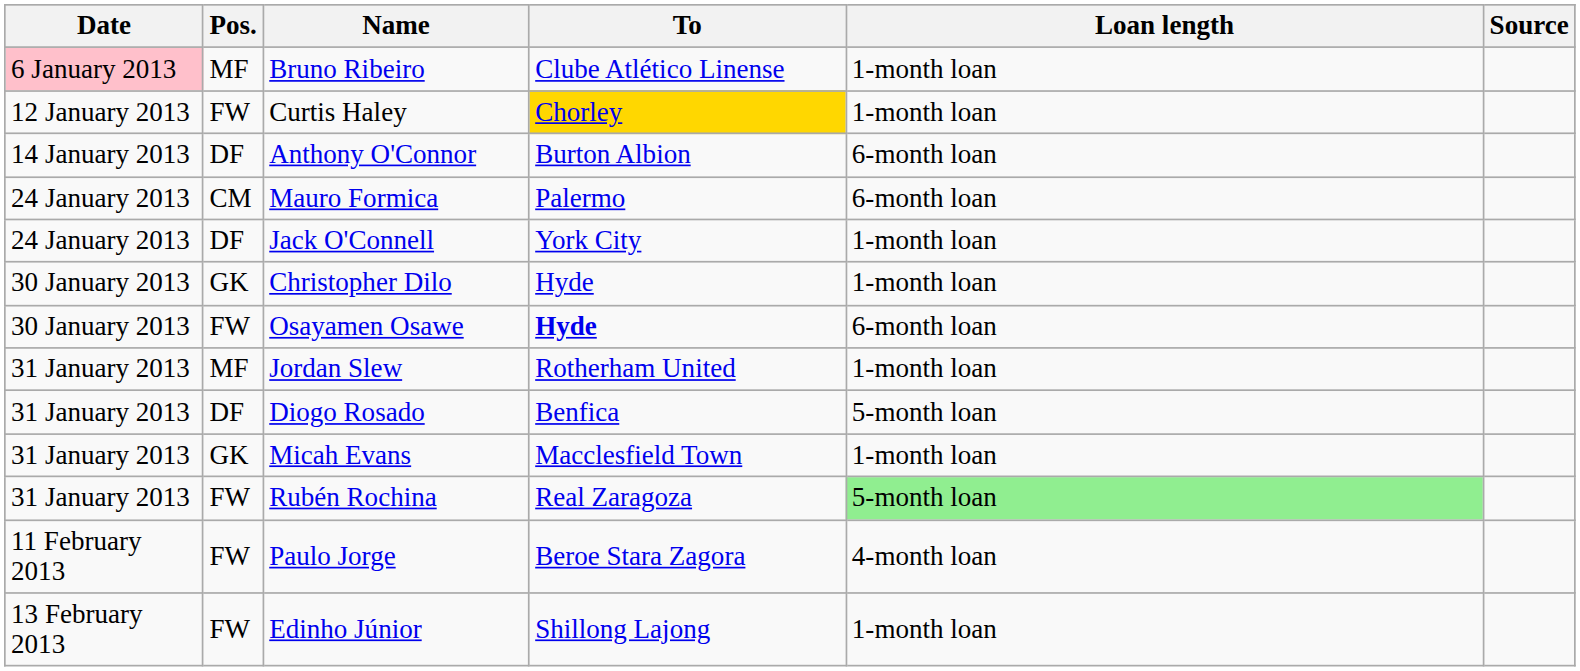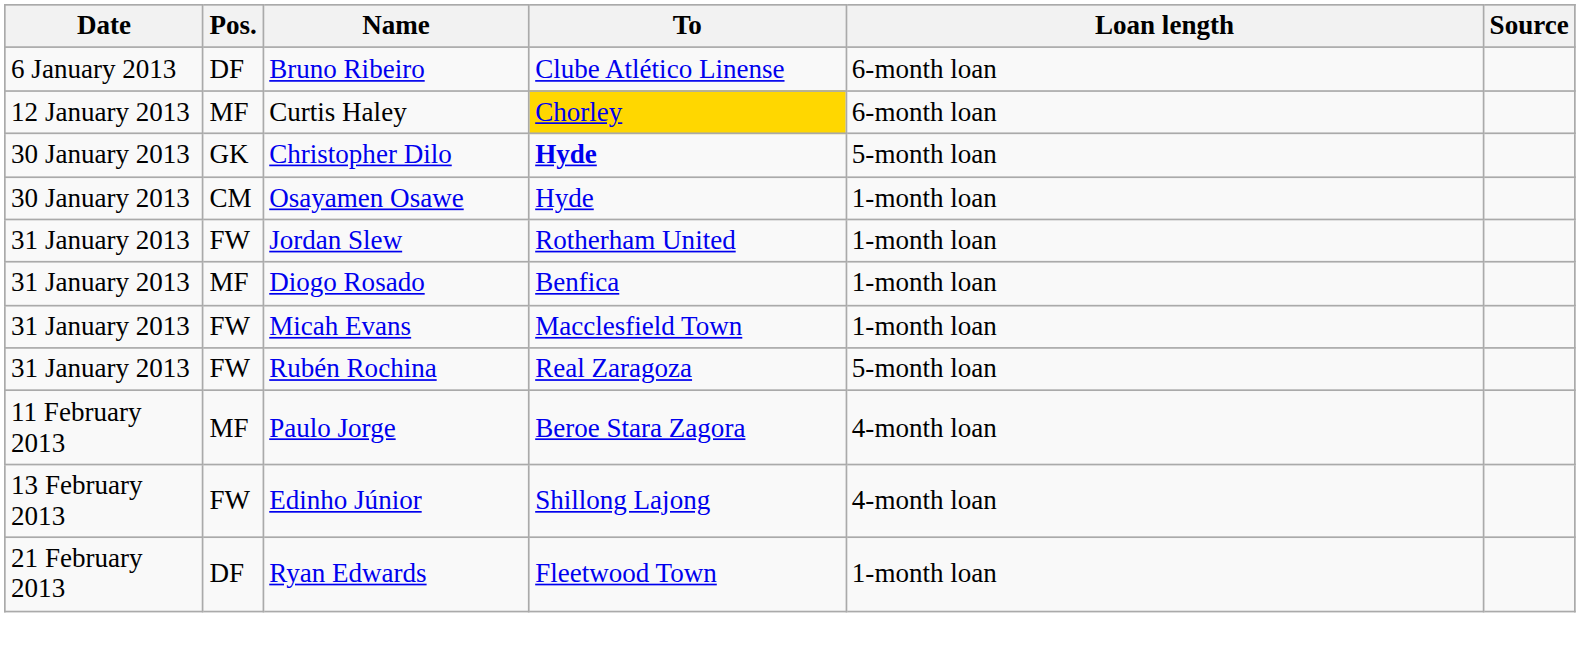 <table class="wikitable">
 <tr>
 <th width= 110>Date</th>
 <th width= 25>Pos.</th>
 <th width= 150>Name</th>
 <th width= 180>To</th>
 <th width= 370>Loan length</th>
 <th width= 30>Source</th>
 </tr>
 <tr>
-<td style="background: pink;">6 January 2013</td>
-<td>MF</td>
+<td>6 January 2013</td>
+<td>DF</td>
 <td> <a href='#'>Bruno Ribeiro</a></td>
 <td> <a href='#'>Clube Atlético Linense</a></td>
-<td>1-month loan</td>
+<td>6-month loan</td>
 <td></td>
 </tr>
 <tr>
 <td>12 January 2013</td>
-<td>FW</td>
+<td>MF</td>
 <td> Curtis Haley</td>
 <td style="background: gold;"> <a href='#'>Chorley</a></td>
-<td>1-month loan</td>
-<td></td>
-</tr>
-<tr>
-<td>14 January 2013</td>
-<td>DF</td>
-<td> <a href='#'>Anthony O'Connor</a></td>
-<td> <a href='#'>Burton Albion</a></td>
 <td>6-month loan</td>
-<td></td>
-</tr>
-<tr>
-<td>24 January 2013</td>
-<td>CM</td>
-<td> <a href='#'>Mauro Formica</a></td>
-<td> <a href='#'>Palermo</a></td>
-<td>6-month loan</td>
-<td></td>
-</tr>
-<tr>
-<td>24 January 2013</td>
-<td>DF</td>
-<td> <a href='#'>Jack O'Connell</a></td>
-<td> <a href='#'>York City</a></td>
-<td>1-month loan</td>
 <td></td>
 </tr>
 <tr>
 <td>30 January 2013</td>
 <td>GK</td>
 <td> <a href='#'>Christopher Dilo</a></td>
+<td><strong> <a href='#'>Hyde</a></strong></td>
+<td>5-month loan</td>
+<td></td>
+</tr>
+<tr>
+<td>30 January 2013</td>
+<td>CM</td>
+<td> <a href='#'>Osayamen Osawe</a></td>
 <td> <a href='#'>Hyde</a></td>
 <td>1-month loan</td>
 <td></td>
 </tr>
 <tr>
-<td>30 January 2013</td>
+<td>31 January 2013</td>
 <td>FW</td>
-<td> <a href='#'>Osayamen Osawe</a></td>
-<td><strong> <a href='#'>Hyde</a></strong></td>
-<td>6-month loan</td>
-<td></td>
-</tr>
-<tr>
-<td>31 January 2013</td>
-<td>MF</td>
 <td> <a href='#'>Jordan Slew</a></td>
 <td> <a href='#'>Rotherham United</a></td>
 <td>1-month loan</td>
 <td></td>
 </tr>
 <tr>
 <td>31 January 2013</td>
-<td>DF</td>
+<td>MF</td>
 <td> <a href='#'>Diogo Rosado</a></td>
 <td> <a href='#'>Benfica</a></td>
-<td>5-month loan</td>
+<td>1-month loan</td>
 <td></td>
 </tr>
 <tr>
 <td>31 January 2013</td>
-<td>GK</td>
+<td>FW</td>
 <td> <a href='#'>Micah Evans</a></td>
 <td> <a href='#'>Macclesfield Town</a></td>
 <td>1-month loan</td>
 <td></td>
 </tr>
 <tr>
 <td>31 January 2013</td>
 <td>FW</td>
 <td> <a href='#'>Rubén Rochina</a></td>
 <td> <a href='#'>Real Zaragoza</a></td>
-<td style="background: lightgreen;">5-month loan</td>
+<td>5-month loan</td>
 <td></td>
 </tr>
 <tr>
 <td>11 February 2013</td>
-<td>FW</td>
+<td>MF</td>
 <td> <a href='#'>Paulo Jorge</a></td>
 <td> <a href='#'>Beroe Stara Zagora</a></td>
 <td>4-month loan</td>
 <td></td>
 </tr>
 <tr>
 <td>13 February 2013</td>
 <td>FW</td>
 <td> <a href='#'>Edinho Júnior</a></td>
 <td> <a href='#'>Shillong Lajong</a></td>
+<td>4-month loan</td>
+<td></td>
+</tr>
+<tr>
+<td>21 February 2013</td>
+<td>DF</td>
+<td> <a href='#'>Ryan Edwards</a></td>
+<td> <a href='#'>Fleetwood Town</a></td>
 <td>1-month loan</td>
 <td></td>
 </tr>
 </table>
